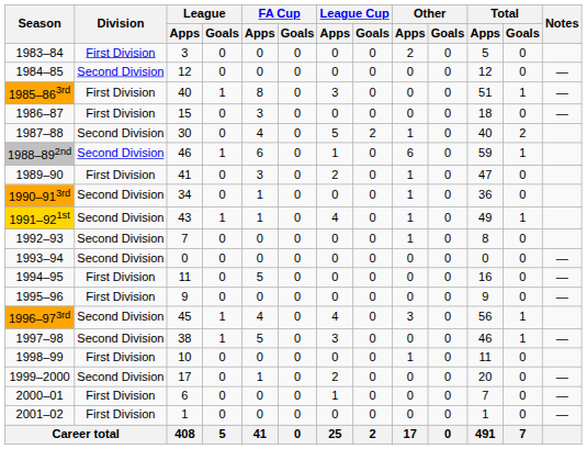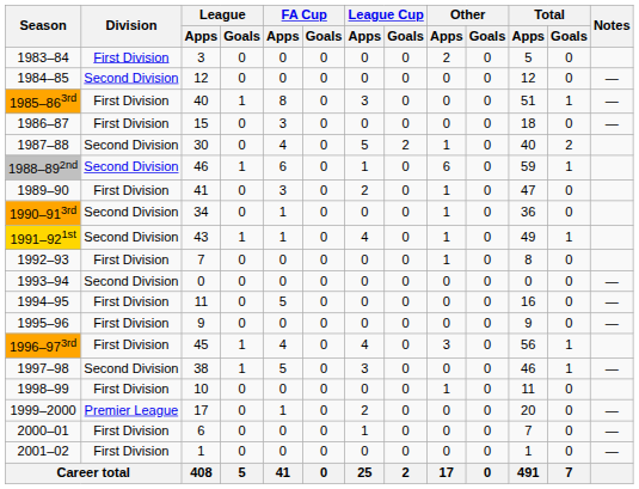 <table class="wikitable" style="text-align: center">
 <tr>
 <th rowspan="2">Season</th>
 <th rowspan="2">Division</th>
 <th colspan="2">League</th>
 <th colspan="2"><a href='#'>FA Cup</a></th>
 <th colspan="2"><a href='#'>League Cup</a></th>
 <th colspan="2">Other</th>
 <th colspan="2">Total</th>
 <th rowspan="2">Notes</th>
 </tr>
 <tr>
 <th>Apps</th>
 <th>Goals</th>
 <th>Apps</th>
 <th>Goals</th>
 <th>Apps</th>
 <th>Goals</th>
 <th>Apps</th>
 <th>Goals</th>
 <th>Apps</th>
 <th>Goals</th>
 </tr>
 <tr>
 <td>1983–84</td>
 <td><a href='#'>First Division</a></td>
 <td>3</td>
 <td>0</td>
 <td>0</td>
 <td>0</td>
 <td>0</td>
 <td>0</td>
 <td>2</td>
 <td>0</td>
 <td>5</td>
 <td>0</td>
 <td></td>
 </tr>
 <tr>
 <td>1984–85</td>
 <td><a href='#'>Second Division</a></td>
 <td>12</td>
 <td>0</td>
 <td>0</td>
 <td>0</td>
 <td>0</td>
 <td>0</td>
 <td>0</td>
 <td>0</td>
 <td>12</td>
 <td>0</td>
 <td>—</td>
 </tr>
 <tr>
 <td bgcolor=orange>1985–86<sup>3rd</sup></td>
 <td>First Division</td>
 <td>40</td>
 <td>1</td>
 <td>8</td>
 <td>0</td>
 <td>3</td>
 <td>0</td>
 <td>0</td>
 <td>0</td>
 <td>51</td>
 <td>1</td>
 <td>—</td>
 </tr>
 <tr>
 <td>1986–87</td>
 <td>First Division</td>
 <td>15</td>
 <td>0</td>
 <td>3</td>
 <td>0</td>
 <td>0</td>
 <td>0</td>
 <td>0</td>
 <td>0</td>
 <td>18</td>
 <td>0</td>
 <td>—</td>
 </tr>
 <tr>
 <td>1987–88</td>
 <td>Second Division</td>
 <td>30</td>
 <td>0</td>
 <td>4</td>
 <td>0</td>
 <td>5</td>
 <td>2</td>
 <td>1</td>
 <td>0</td>
 <td>40</td>
 <td>2</td>
 <td></td>
 </tr>
 <tr>
 <td bgcolor=silver>1988–89<sup>2nd</sup></td>
 <td><a href='#'>Second Division</a></td>
 <td>46</td>
 <td>1</td>
 <td>6</td>
 <td>0</td>
 <td>1</td>
 <td>0</td>
 <td>6</td>
 <td>0</td>
 <td>59</td>
 <td>1</td>
 <td></td>
 </tr>
 <tr>
 <td>1989–90</td>
 <td>First Division</td>
 <td>41</td>
 <td>0</td>
 <td>3</td>
 <td>0</td>
 <td>2</td>
 <td>0</td>
 <td>1</td>
 <td>0</td>
 <td>47</td>
 <td>0</td>
 <td></td>
 </tr>
 <tr>
 <td bgcolor=orange>1990–91<sup>3rd</sup></td>
 <td>Second Division</td>
 <td>34</td>
 <td>0</td>
 <td>1</td>
 <td>0</td>
 <td>0</td>
 <td>0</td>
 <td>1</td>
 <td>0</td>
 <td>36</td>
 <td>0</td>
 <td></td>
 </tr>
 <tr>
 <td bgcolor=gold>1991–92<sup>1st</sup></td>
 <td>Second Division</td>
 <td>43</td>
 <td>1</td>
 <td>1</td>
 <td>0</td>
 <td>4</td>
 <td>0</td>
 <td>1</td>
 <td>0</td>
 <td>49</td>
 <td>1</td>
 <td></td>
 </tr>
 <tr>
 <td>1992–93</td>
-<td>Second Division</td>
+<td>First Division</td>
 <td>7</td>
 <td>0</td>
 <td>0</td>
 <td>0</td>
 <td>0</td>
 <td>0</td>
 <td>1</td>
 <td>0</td>
 <td>8</td>
 <td>0</td>
 <td></td>
 </tr>
 <tr>
 <td>1993–94</td>
 <td>Second Division</td>
 <td>0</td>
 <td>0</td>
 <td>0</td>
 <td>0</td>
 <td>0</td>
 <td>0</td>
 <td>0</td>
 <td>0</td>
 <td>0</td>
 <td>0</td>
 <td>—</td>
 </tr>
 <tr>
 <td>1994–95</td>
 <td>First Division</td>
 <td>11</td>
 <td>0</td>
 <td>5</td>
 <td>0</td>
 <td>0</td>
 <td>0</td>
 <td>0</td>
 <td>0</td>
 <td>16</td>
 <td>0</td>
 <td>—</td>
 </tr>
 <tr>
 <td>1995–96</td>
 <td>First Division</td>
 <td>9</td>
 <td>0</td>
 <td>0</td>
 <td>0</td>
 <td>0</td>
 <td>0</td>
 <td>0</td>
 <td>0</td>
 <td>9</td>
 <td>0</td>
 <td>—</td>
 </tr>
 <tr>
 <td bgcolor=orange>1996–97<sup>3rd</sup></td>
-<td>Second Division</td>
+<td>First Division</td>
 <td>45</td>
 <td>1</td>
 <td>4</td>
 <td>0</td>
 <td>4</td>
 <td>0</td>
 <td>3</td>
 <td>0</td>
 <td>56</td>
 <td>1</td>
 <td></td>
 </tr>
 <tr>
 <td>1997–98</td>
 <td>Second Division</td>
 <td>38</td>
 <td>1</td>
 <td>5</td>
 <td>0</td>
 <td>3</td>
 <td>0</td>
 <td>0</td>
 <td>0</td>
 <td>46</td>
 <td>1</td>
 <td>—</td>
 </tr>
 <tr>
 <td>1998–99</td>
 <td>First Division</td>
 <td>10</td>
 <td>0</td>
 <td>0</td>
 <td>0</td>
 <td>0</td>
 <td>0</td>
 <td>1</td>
 <td>0</td>
 <td>11</td>
 <td>0</td>
 <td></td>
 </tr>
 <tr>
 <td>1999–2000</td>
-<td>Second Division</td>
+<td><a href='#'>Premier League</a></td>
 <td>17</td>
 <td>0</td>
 <td>1</td>
 <td>0</td>
 <td>2</td>
 <td>0</td>
 <td>0</td>
 <td>0</td>
 <td>20</td>
 <td>0</td>
 <td>—</td>
 </tr>
 <tr>
 <td>2000–01</td>
 <td>First Division</td>
 <td>6</td>
 <td>0</td>
 <td>0</td>
 <td>0</td>
 <td>1</td>
 <td>0</td>
 <td>0</td>
 <td>0</td>
 <td>7</td>
 <td>0</td>
 <td>—</td>
 </tr>
 <tr>
 <td>2001–02</td>
 <td>First Division</td>
 <td>1</td>
 <td>0</td>
 <td>0</td>
 <td>0</td>
 <td>0</td>
 <td>0</td>
 <td>0</td>
 <td>0</td>
 <td>1</td>
 <td>0</td>
 <td>—</td>
 </tr>
 <tr>
 <th colspan="2">Career total</th>
 <th>408</th>
 <th>5</th>
 <th>41</th>
 <th>0</th>
 <th>25</th>
 <th>2</th>
 <th>17</th>
 <th>0</th>
 <th>491</th>
 <th>7</th>
 <th></th>
 </tr>
 </table>
